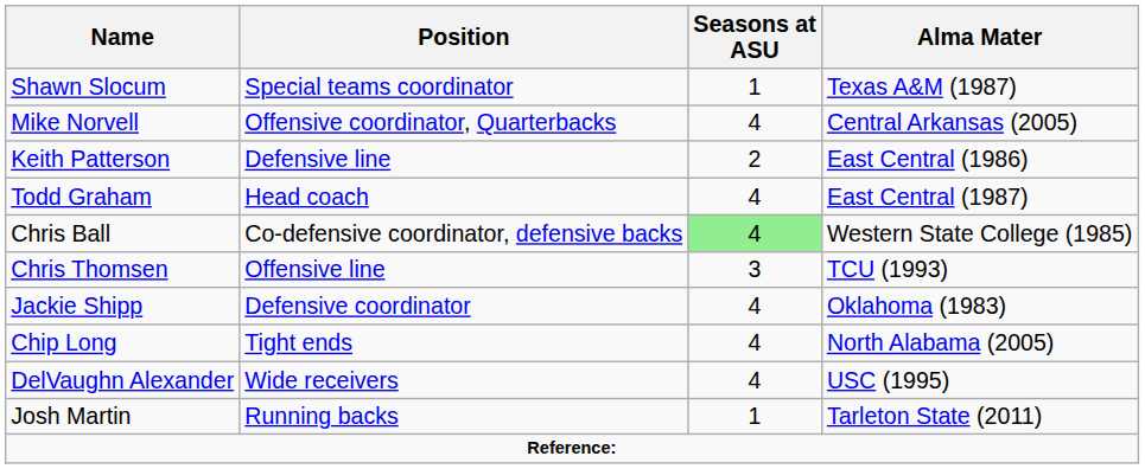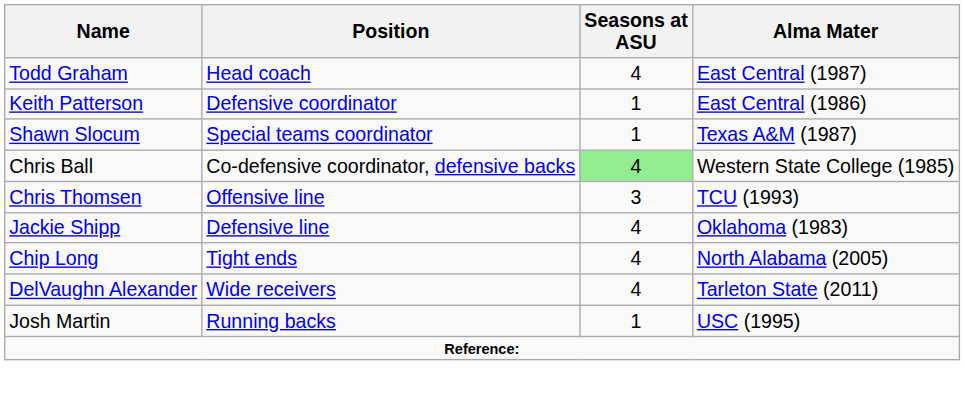 <table class="wikitable" style="font-size:90%;">
 <tr>
 <th>Name</th>
 <th>Position</th>
 <th>Seasons at<br>ASU</th>
 <th>Alma Mater</th>
 </tr>
 <tr>
+<td><a href='#'>Todd Graham</a></td>
+<td><a href='#'>Head coach</a></td>
+<td align=center>4</td>
+<td><a href='#'>East Central</a> (1987)</td>
+</tr>
+<tr>
+<td><a href='#'>Keith Patterson</a></td>
+<td><a href='#'>Defensive coordinator</a></td>
+<td align=center>1</td>
+<td><a href='#'>East Central</a> (1986)</td>
+</tr>
+<tr>
 <td><a href='#'>Shawn Slocum</a></td>
 <td><a href='#'>Special teams coordinator</a></td>
 <td align=center>1</td>
 <td><a href='#'>Texas A&M</a> (1987)</td>
-</tr>
-<tr>
-<td><a href='#'>Mike Norvell</a></td>
-<td><a href='#'>Offensive coordinator</a>, <a href='#'>Quarterbacks</a></td>
-<td align=center>4</td>
-<td><a href='#'>Central Arkansas</a> (2005)</td>
-</tr>
-<tr>
-<td><a href='#'>Keith Patterson</a></td>
-<td><a href='#'>Defensive line</a></td>
-<td align=center>2</td>
-<td><a href='#'>East Central</a> (1986)</td>
-</tr>
-<tr>
-<td><a href='#'>Todd Graham</a></td>
-<td><a href='#'>Head coach</a></td>
-<td align=center>4</td>
-<td><a href='#'>East Central</a> (1987)</td>
 </tr>
 <tr>
 <td>Chris Ball</td>
 <td>Co-defensive coordinator, <a href='#'>defensive backs</a></td>
 <td align=center style="background: lightgreen;">4</td>
 <td>Western State College (1985)</td>
 </tr>
 <tr>
 <td><a href='#'>Chris Thomsen</a></td>
 <td><a href='#'>Offensive line</a></td>
 <td align=center>3</td>
 <td><a href='#'>TCU</a> (1993)</td>
 </tr>
 <tr>
 <td><a href='#'>Jackie Shipp</a></td>
-<td><a href='#'>Defensive coordinator</a></td>
+<td><a href='#'>Defensive line</a></td>
 <td align=center>4</td>
 <td><a href='#'>Oklahoma</a> (1983)</td>
 </tr>
 <tr>
 <td><a href='#'>Chip Long</a></td>
 <td><a href='#'>Tight ends</a></td>
 <td align=center>4</td>
 <td><a href='#'>North Alabama</a> (2005)</td>
 </tr>
 <tr>
 <td><a href='#'>DelVaughn Alexander</a></td>
 <td><a href='#'>Wide receivers</a></td>
 <td align=center>4</td>
-<td><a href='#'>USC</a> (1995)</td>
+<td><a href='#'>Tarleton State</a> (2011)</td>
 </tr>
 <tr>
 <td>Josh Martin</td>
 <td><a href='#'>Running backs</a></td>
 <td align=center>1</td>
-<td><a href='#'>Tarleton State</a> (2011)</td>
+<td><a href='#'>USC</a> (1995)</td>
 </tr>
 <tr>
 <td colspan="4"  style="font-size:8pt; text-align:center;"><strong>Reference:</strong></td>
 </tr>
 </table>
